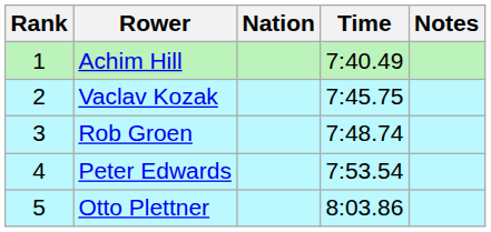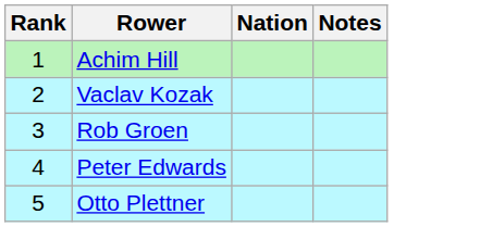 <table class="wikitable sortable" style="text-align:center">
 <tr>
 <th>Rank</th>
 <th>Rower</th>
 <th>Nation</th>
-<th>Time</th>
 <th>Notes</th>
 </tr>
 <tr bgcolor=bbf3bb>
 <td>1</td>
 <td align=left><a href='#'>Achim Hill</a></td>
 <td align=left></td>
-<td>7:40.49</td>
 <td></td>
 </tr>
 <tr bgcolor=bbf9ff>
 <td>2</td>
 <td align=left><a href='#'>Vaclav Kozak</a></td>
 <td align=left></td>
-<td>7:45.75</td>
 <td></td>
 </tr>
 <tr bgcolor=bbf9ff>
 <td>3</td>
 <td align=left><a href='#'>Rob Groen</a></td>
 <td align=left></td>
-<td>7:48.74</td>
 <td></td>
 </tr>
 <tr bgcolor=bbf9ff>
 <td>4</td>
 <td align=left><a href='#'>Peter Edwards</a></td>
 <td align=left></td>
-<td>7:53.54</td>
 <td></td>
 </tr>
 <tr bgcolor=bbf9ff>
 <td>5</td>
 <td align=left><a href='#'>Otto Plettner</a></td>
 <td align=left></td>
-<td>8:03.86</td>
 <td></td>
 </tr>
 </table>
